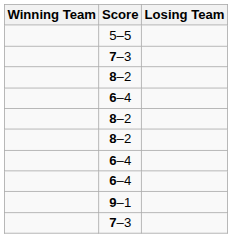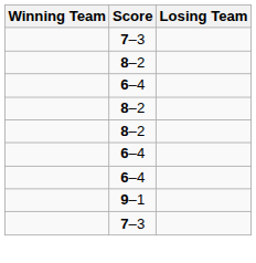 <table class="wikitable">
 <tr>
 <th>Winning Team</th>
 <th>Score</th>
 <th>Losing Team</th>
-</tr>
-<tr>
-<td></td>
-<td align="center">5–5</td>
-<td></td>
 </tr>
 <tr>
 <td><strong></strong></td>
 <td align="center"><strong>7</strong>–3</td>
 <td></td>
 </tr>
 <tr>
 <td><strong></strong></td>
 <td align="center"><strong>8</strong>–2</td>
 <td></td>
 </tr>
 <tr>
 <td><strong></strong></td>
 <td align="center"><strong>6</strong>–4</td>
 <td></td>
 </tr>
 <tr>
 <td><strong></strong></td>
 <td align="center"><strong>8</strong>–2</td>
 <td></td>
 </tr>
 <tr>
 <td><strong></strong></td>
 <td align="center"><strong>8</strong>–2</td>
 <td></td>
 </tr>
 <tr>
 <td><strong></strong></td>
 <td align="center"><strong>6</strong>–4</td>
 <td></td>
 </tr>
 <tr>
 <td><strong></strong></td>
 <td align="center"><strong>6</strong>–4</td>
 <td></td>
 </tr>
 <tr>
 <td><strong></strong></td>
 <td align="center"><strong>9</strong>–1</td>
 <td></td>
 </tr>
 <tr>
 <td><strong></strong></td>
 <td align="center"><strong>7</strong>–3</td>
 <td></td>
 </tr>
 </table>
